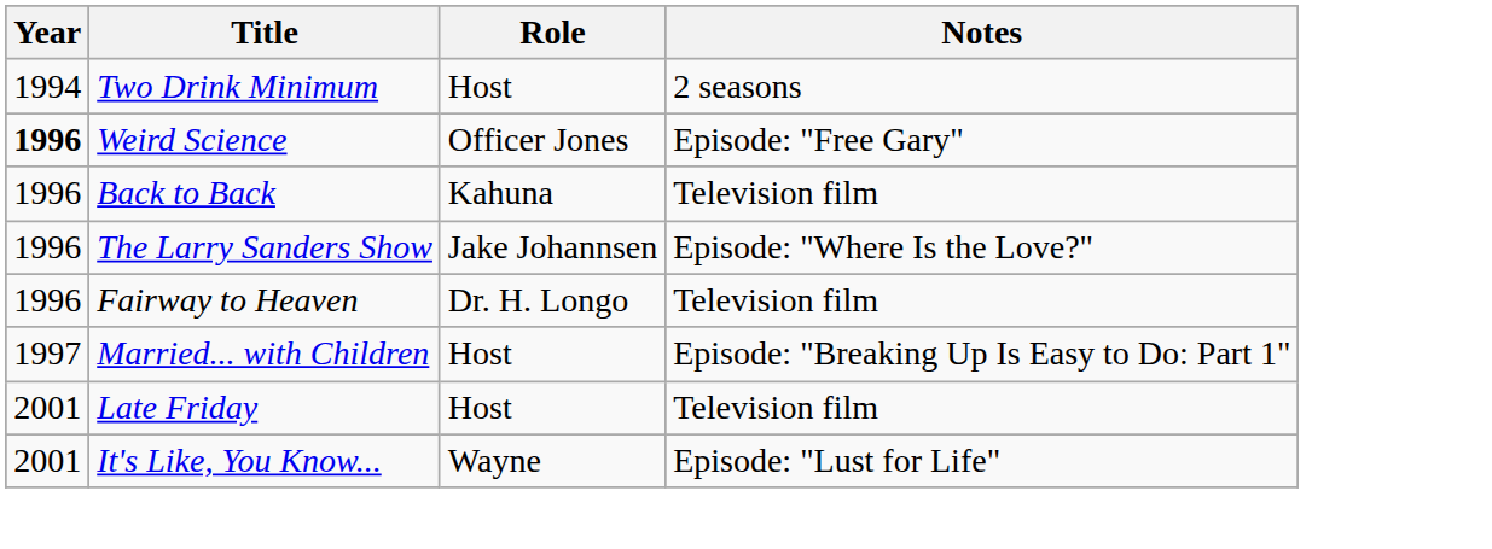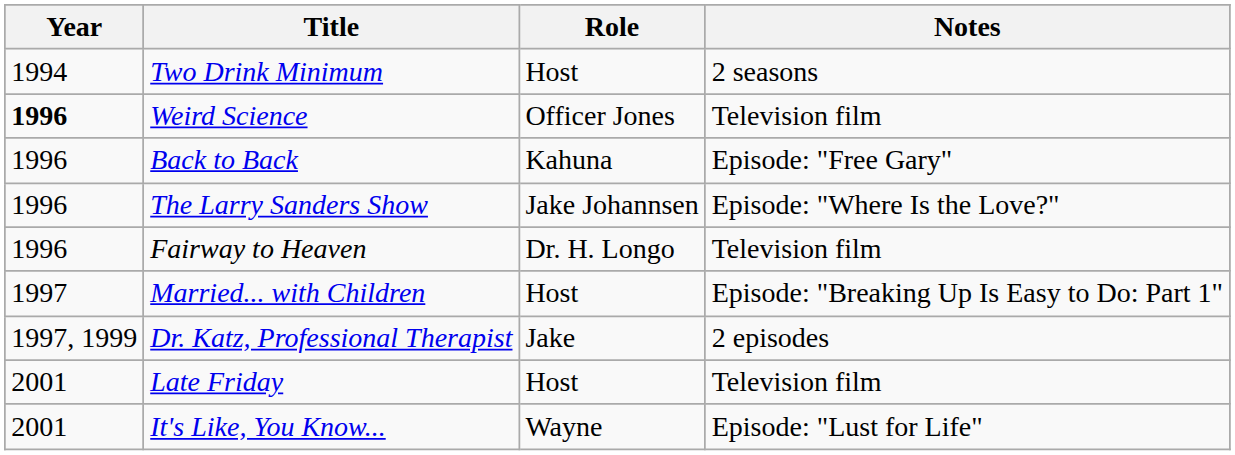 <table class="wikitable sortable">
 <tr>
 <th>Year</th>
 <th>Title</th>
 <th>Role</th>
 <th>Notes</th>
 </tr>
 <tr>
 <td>1994</td>
 <td><em><a href='#'>Two Drink Minimum</a></em></td>
 <td>Host</td>
 <td>2 seasons</td>
 </tr>
 <tr>
 <td><strong>1996</strong></td>
 <td><a href='#'><em>Weird Science</em></a></td>
 <td>Officer Jones</td>
-<td>Episode: "Free Gary"</td>
+<td>Television film</td>
 </tr>
 <tr>
 <td>1996</td>
 <td><a href='#'><em>Back to Back</em></a></td>
 <td>Kahuna</td>
-<td>Television film</td>
+<td>Episode: "Free Gary"</td>
 </tr>
 <tr>
 <td>1996</td>
 <td><em><a href='#'>The Larry Sanders Show</a></em></td>
 <td>Jake Johannsen</td>
 <td>Episode: "Where Is the Love?"</td>
 </tr>
 <tr>
 <td>1996</td>
 <td><em>Fairway to Heaven</em></td>
 <td>Dr. H. Longo</td>
 <td>Television film</td>
 </tr>
 <tr>
 <td>1997</td>
 <td><em><a href='#'>Married... with Children</a></em></td>
 <td>Host</td>
 <td>Episode: "Breaking Up Is Easy to Do: Part 1"</td>
 </tr>
 <tr>
+<td>1997, 1999</td>
+<td><em><a href='#'>Dr. Katz, Professional Therapist</a></em></td>
+<td>Jake</td>
+<td>2 episodes</td>
+</tr>
+<tr>
 <td>2001</td>
 <td><em><a href='#'>Late Friday</a></em></td>
 <td>Host</td>
 <td>Television film</td>
 </tr>
 <tr>
 <td>2001</td>
 <td><em><a href='#'>It's Like, You Know...</a></em></td>
 <td>Wayne</td>
 <td>Episode: "Lust for Life"</td>
 </tr>
 </table>
